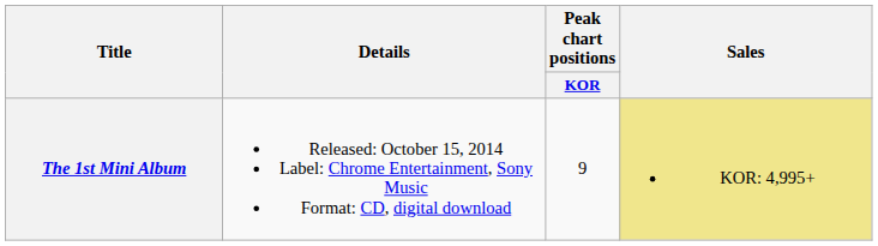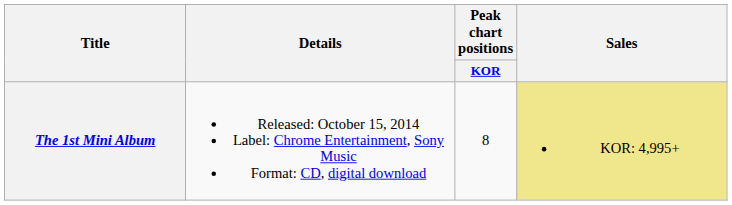 <table class="wikitable plainrowheaders" style="text-align:center;">
 <tr>
 <th rowspan="2" style="width:12em;">Title</th>
 <th rowspan="2" style="width:18em;">Details</th>
 <th colspan="1">Peak chart positions</th>
 <th rowspan="2" style="width:14em;">Sales</th>
 </tr>
 <tr>
 <th scope="col" style="width:3em;font-size:90%;"><a href='#'>KOR</a><br></th>
 </tr>
 <tr>
 <th scope="row"><em><a href='#'>The 1st Mini Album</a></em></th>
 <td><br><ul><li>Released: October 15, 2014</li><li>Label: <a href='#'>Chrome Entertainment</a>, <a href='#'>Sony Music</a></li><li>Format: <a href='#'>CD</a>, <a href='#'>digital download</a></li></ul></td>
-<td>9</td>
+<td>8</td>
 <td style="background: khaki;"><br><ul><li>KOR: 4,995+</li></ul></td>
 </tr>
 </table>
